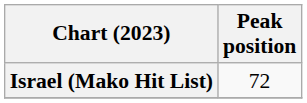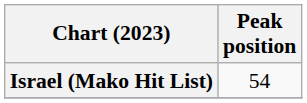 <table class="wikitable plainrowheaders" style="text-align:center">
 <tr>
 <th scope="col">Chart (2023)</th>
 <th scope="col">Peak<br>position</th>
 </tr>
 <tr>
 <th scope="row">Israel (Mako Hit List)</th>
-<td>72</td>
+<td>54</td>
 </tr>
 <tr>
 </tr>
 </table>
